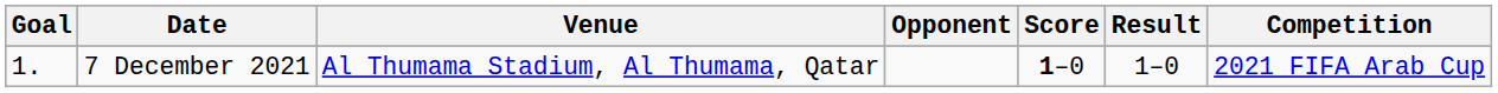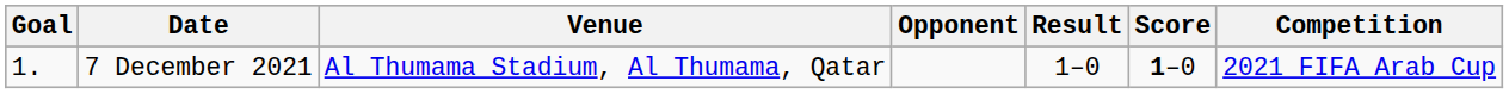 <table class="wikitable plainrowheaders sortable">
 <tr>
 <th>Goal</th>
 <th>Date</th>
 <th>Venue</th>
 <th>Opponent</th>
+<th>Result</th>
 <th>Score</th>
-<th>Result</th>
 <th>Competition</th>
 </tr>
 <tr>
 <td>1.</td>
 <td>7 December 2021</td>
 <td><a href='#'>Al Thumama Stadium</a>, <a href='#'>Al Thumama</a>, Qatar</td>
 <td></td>
+<td align=center>1–0</td>
 <td align=center><strong>1</strong>–0</td>
-<td align=center>1–0</td>
 <td><a href='#'>2021 FIFA Arab Cup</a></td>
 </tr>
 </table>
